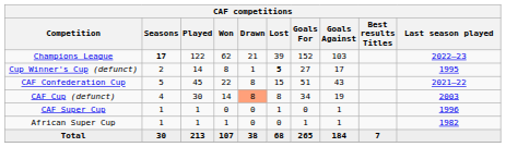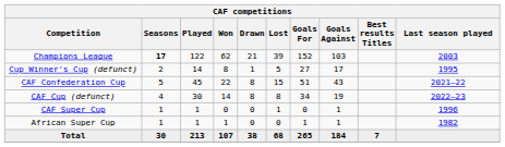 <table class="wikitable" style="font-size:95%; text-align: center;">
 <tr>
 <th colspan="10">CAF competitions</th>
 </tr>
 <tr>
 <th width="200">Competition</th>
 <th width="30">Seasons</th>
 <th width="30">Played</th>
 <th width="30">Won</th>
 <th width="30">Drawn</th>
 <th width="30">Lost</th>
 <th width="30">Goals For</th>
 <th width="30">Goals Against</th>
 <th width="30">Best results <br>Titles<br></th>
 <th width="150">Last season played</th>
 </tr>
 <tr>
 <td><a href='#'>Champions League</a></td>
 <td><strong>17</strong></td>
 <td>122</td>
 <td>62</td>
 <td>21</td>
 <td>39</td>
 <td>152</td>
 <td>103</td>
 <td> </td>
-<td><a href='#'>2022–23</a></td>
+<td><a href='#'>2003</a></td>
 </tr>
 <tr>
 <td><a href='#'>Cup Winner's Cup</a> <em>(defunct)</em></td>
 <td>2</td>
 <td>14</td>
 <td>8</td>
 <td>1</td>
-<td><strong>5</strong></td>
+<td>5</td>
 <td>27</td>
 <td>17</td>
 <td></td>
 <td><a href='#'>1995</a></td>
 </tr>
 <tr>
 <td><a href='#'>CAF Confederation Cup</a></td>
 <td>5</td>
 <td>45</td>
 <td>22</td>
 <td>8</td>
 <td>15</td>
 <td>51</td>
 <td>43</td>
 <td></td>
 <td><a href='#'>2021–22</a></td>
 </tr>
 <tr>
 <td><a href='#'>CAF Cup</a> <em>(defunct)</em></td>
 <td>4</td>
 <td>30</td>
 <td>14</td>
-<td style="background: lightsalmon;">8</td>
+<td>8</td>
 <td>8</td>
 <td>34</td>
 <td>19</td>
 <td></td>
-<td><a href='#'>2003</a></td>
+<td><a href='#'>2022–23</a></td>
 </tr>
 <tr>
 <td><a href='#'>CAF Super Cup</a></td>
 <td>1</td>
 <td>1</td>
 <td>0</td>
 <td>0</td>
 <td>1</td>
 <td>0</td>
 <td>1</td>
 <td></td>
 <td><a href='#'>1996</a></td>
 </tr>
 <tr>
 <td>African Super Cup</td>
 <td>1</td>
 <td>1</td>
 <td>1</td>
 <td>0</td>
 <td>0</td>
 <td>1</td>
 <td>1</td>
 <td></td>
 <td><a href='#'>1982</a></td>
 </tr>
 <tr bgcolor=#EEEEEE>
 <td><strong>Total</strong></td>
 <td><strong>30</strong></td>
 <td><strong>213</strong></td>
 <td><strong>107</strong></td>
 <td><strong>38</strong></td>
 <td><strong>68</strong></td>
 <td><strong>265</strong></td>
 <td><strong>184</strong></td>
 <td><strong>7</strong></td>
 <td></td>
 </tr>
 <tr>
 </tr>
 </table>
